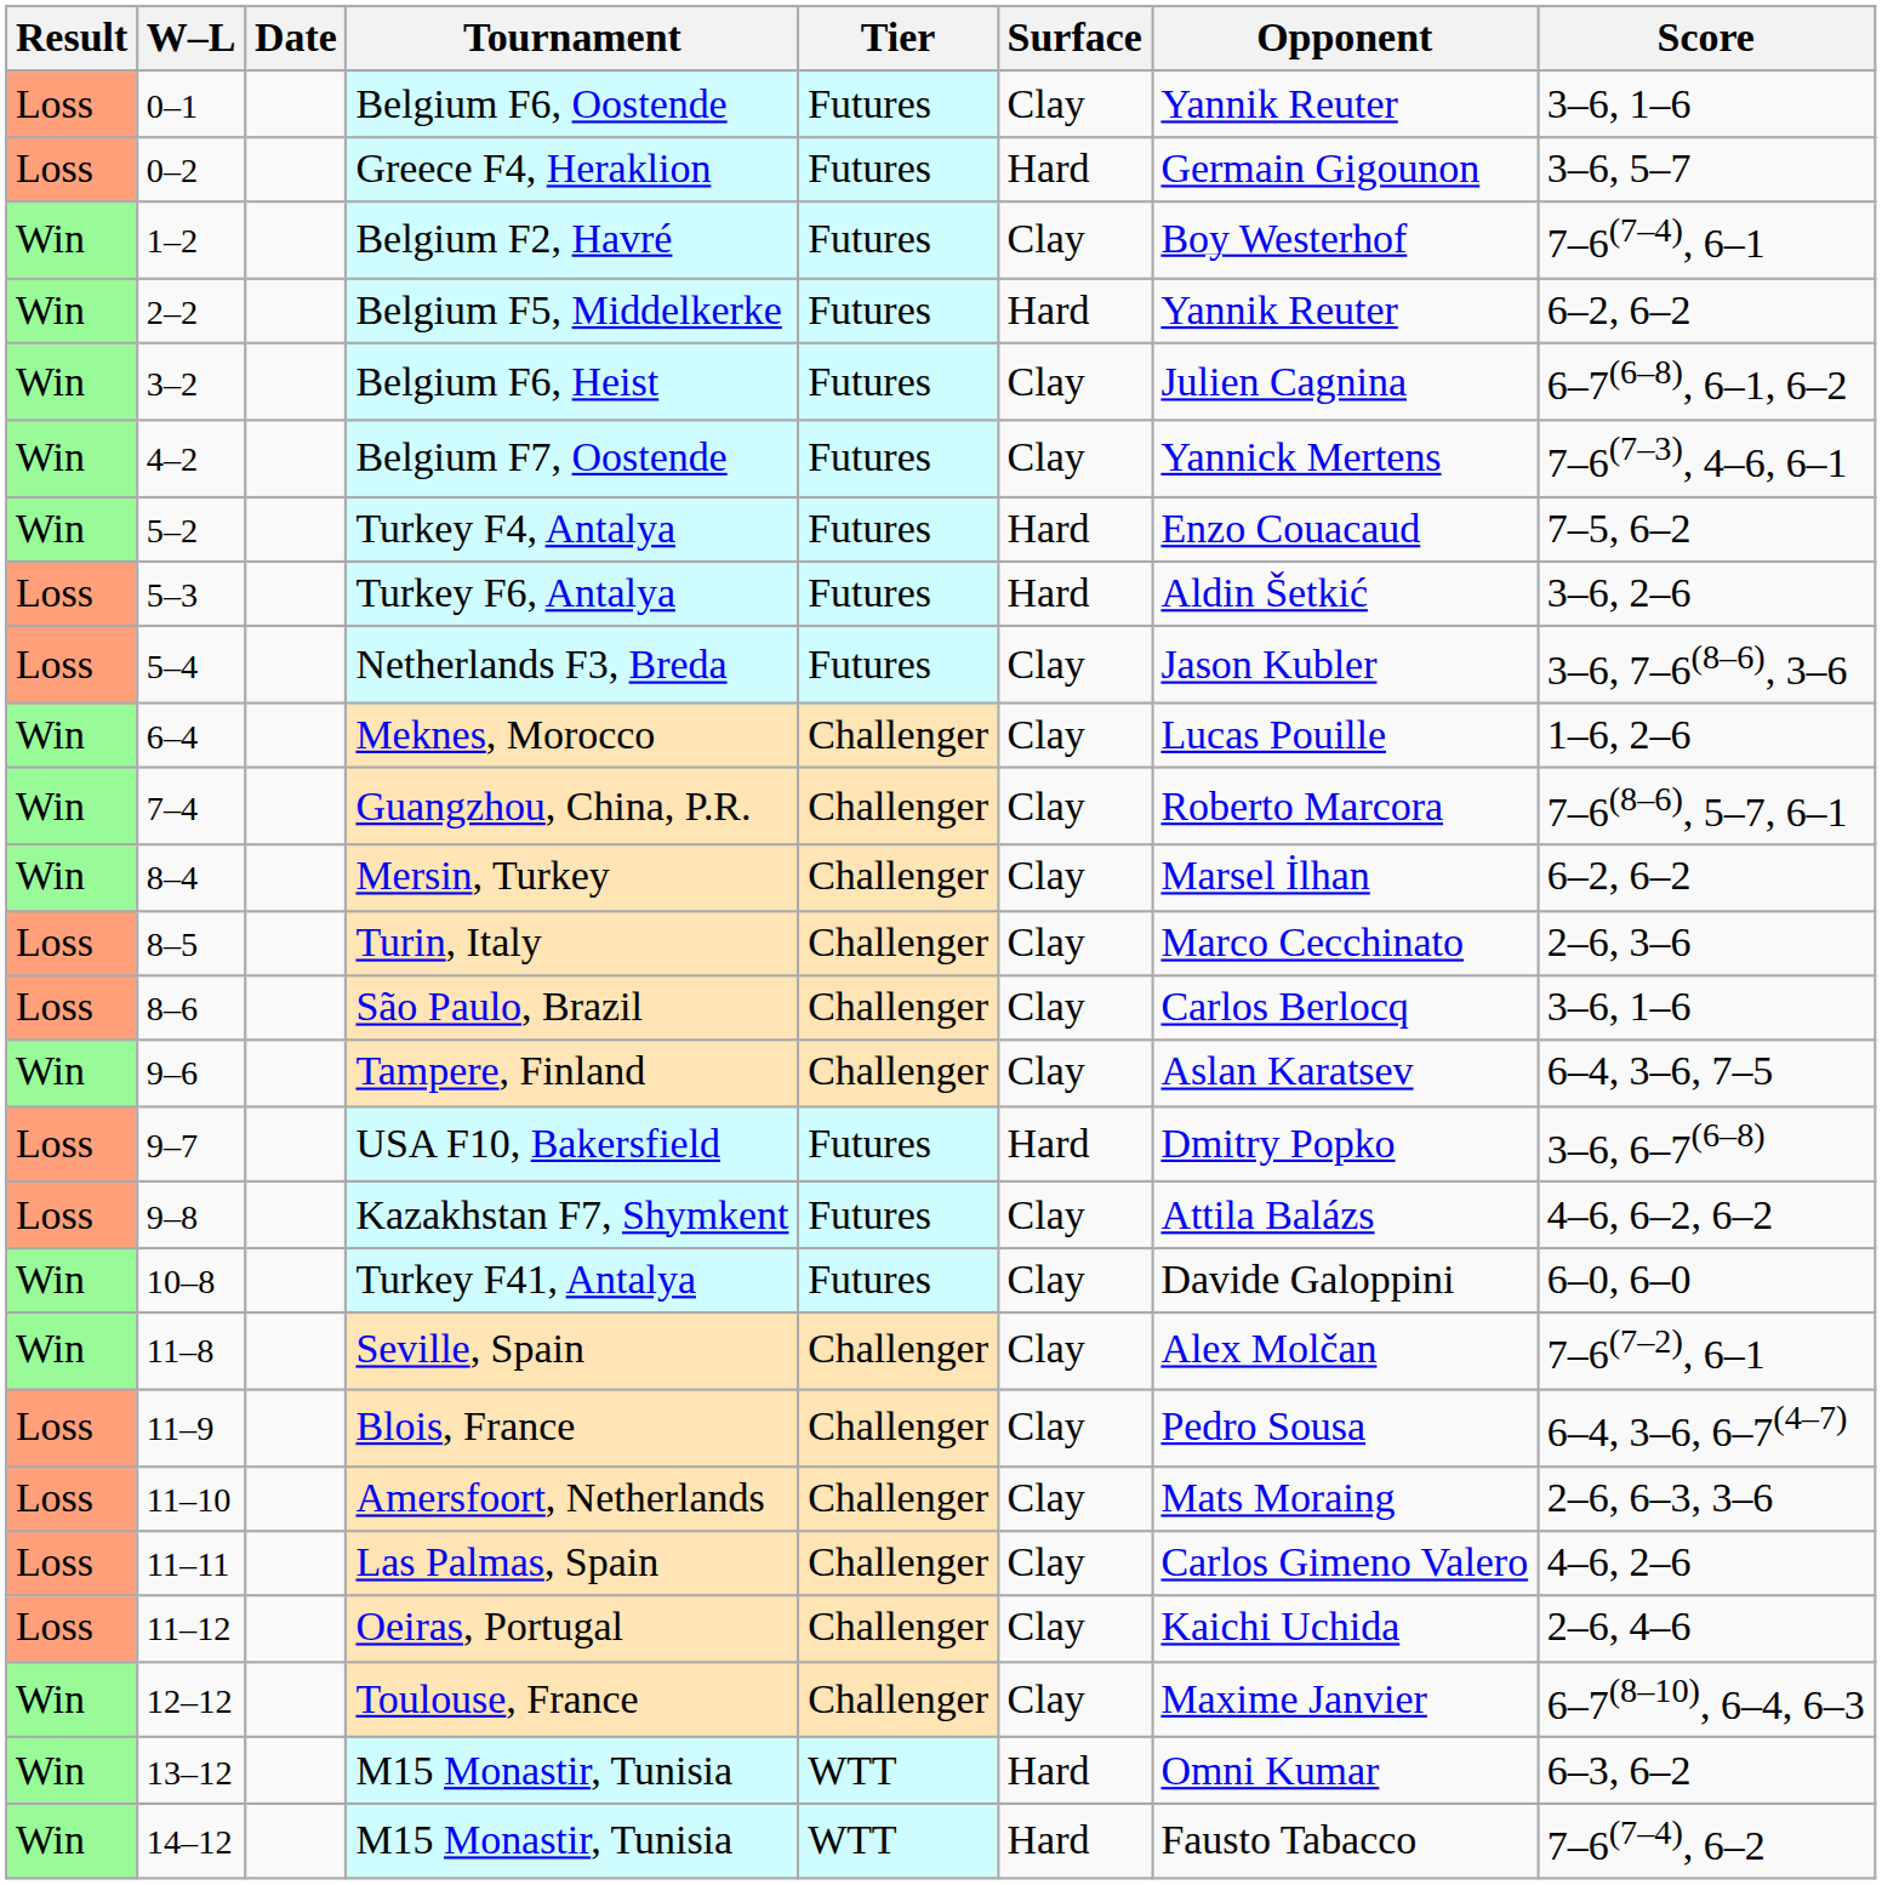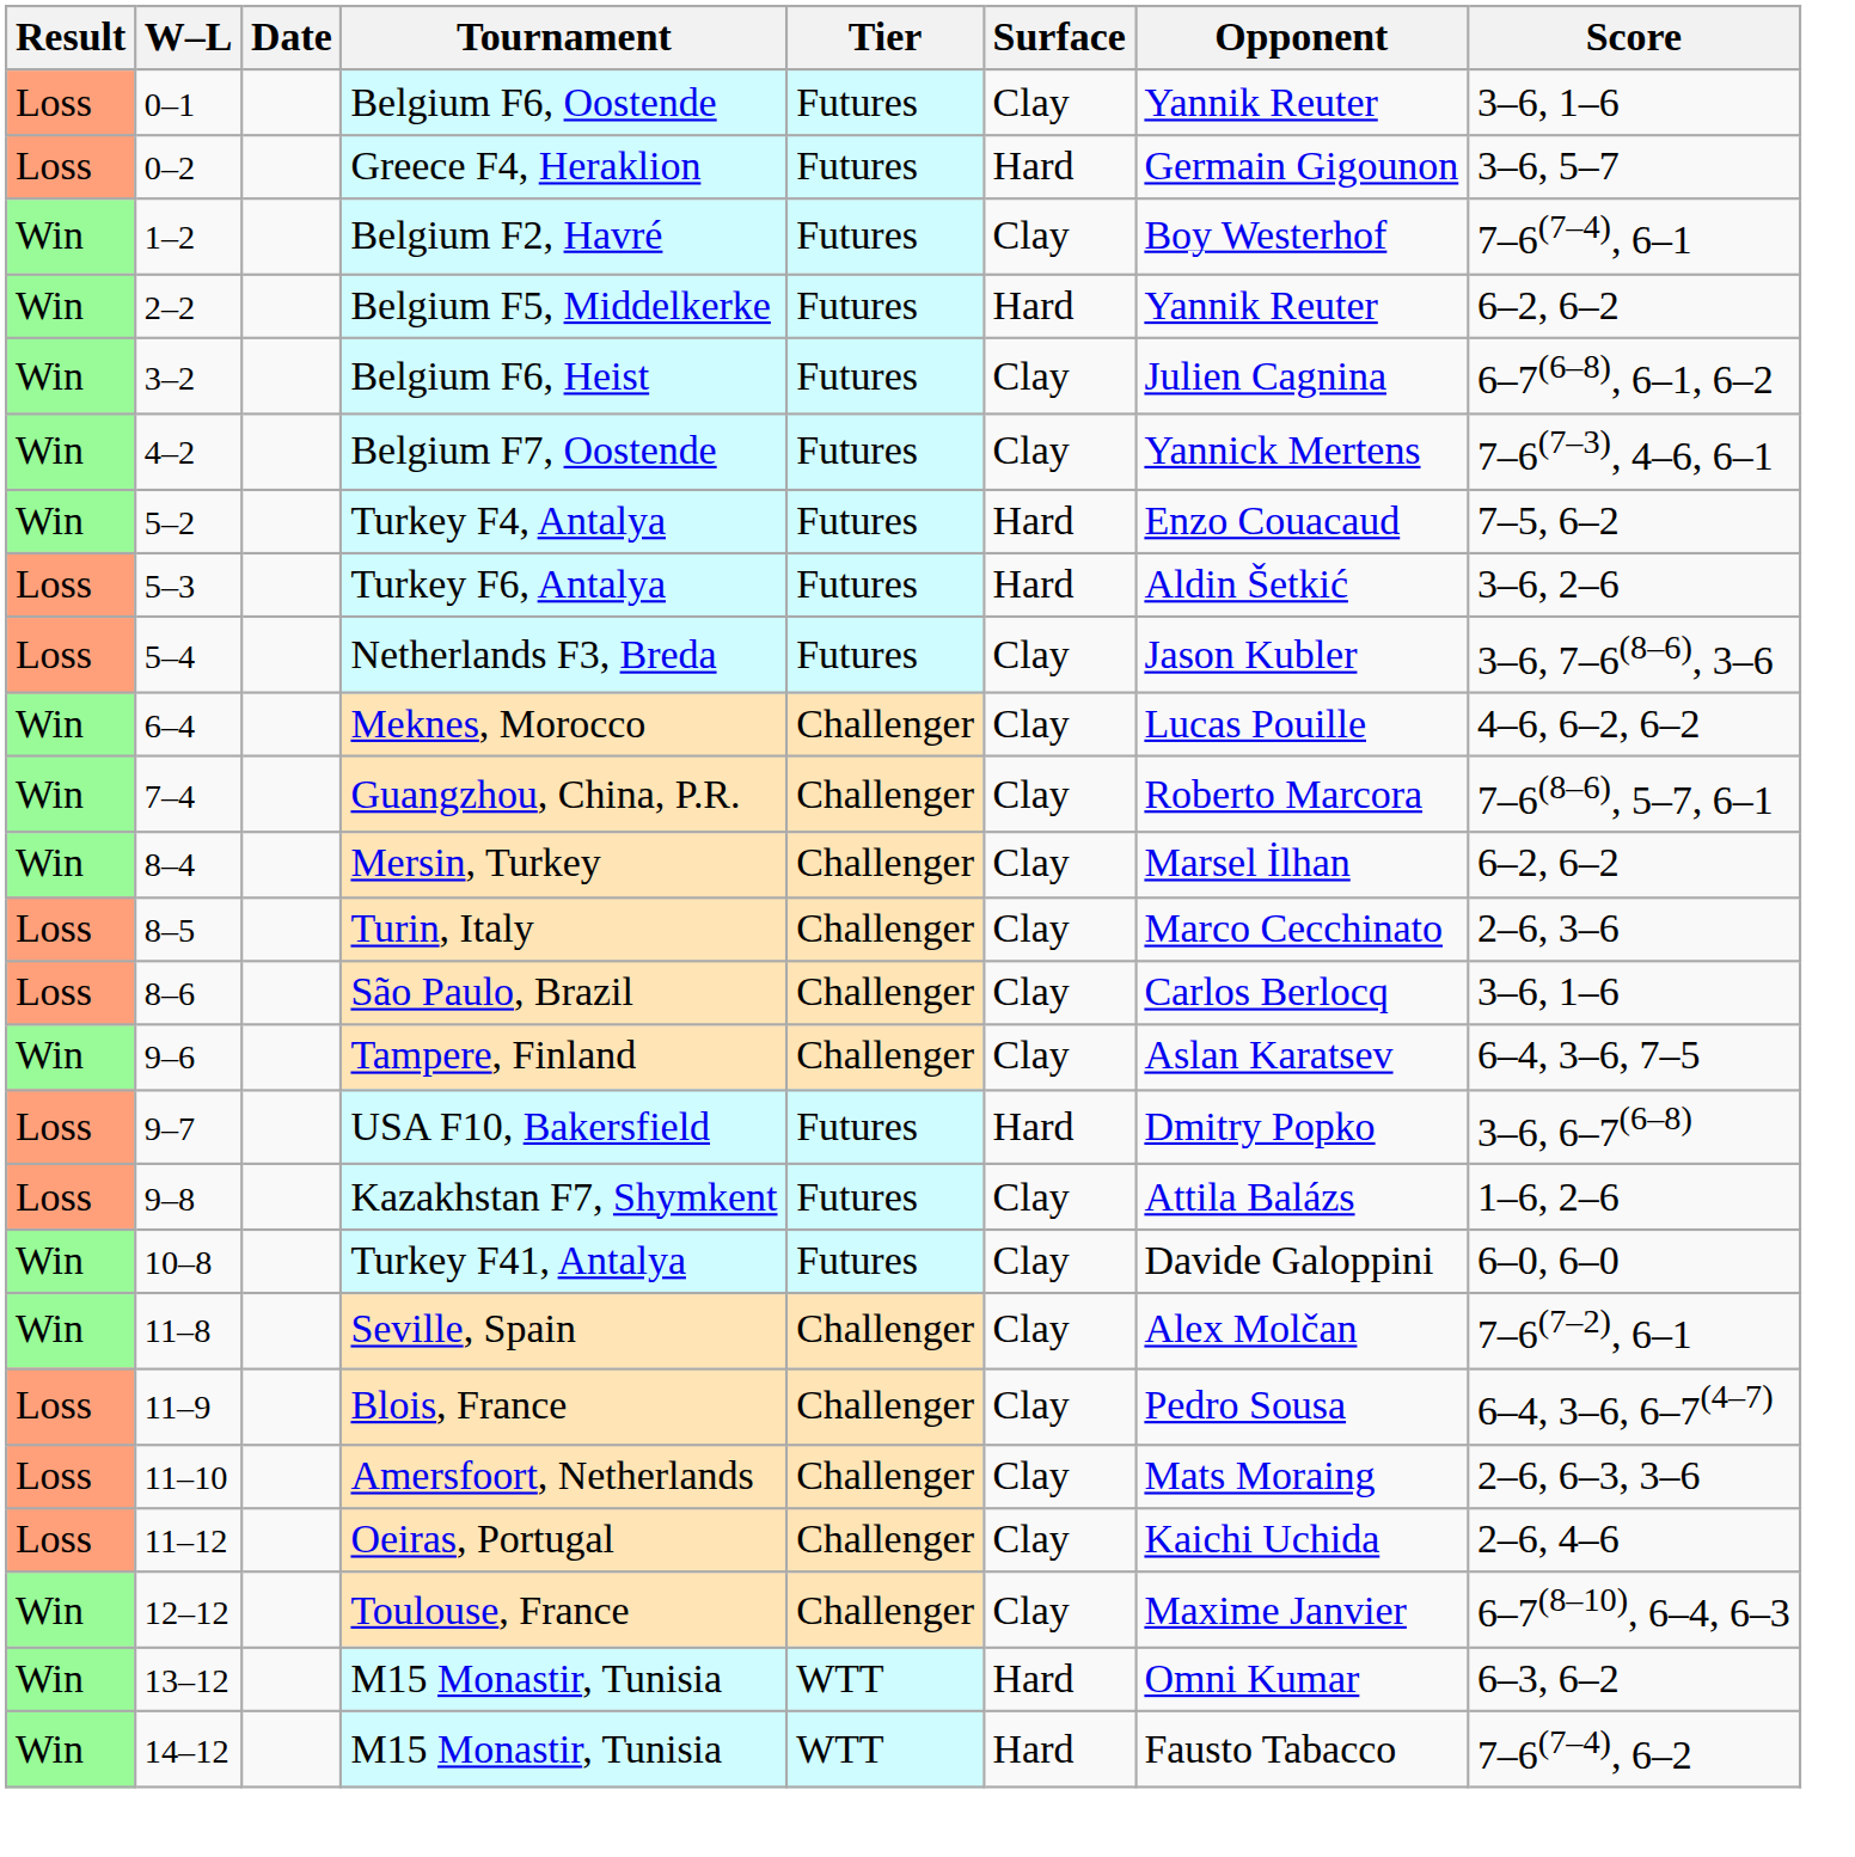 <table class="sortable wikitable">
 <tr>
 <th>Result</th>
 <th class="unsortable">W–L</th>
 <th>Date</th>
 <th>Tournament</th>
 <th>Tier</th>
 <th>Surface</th>
 <th>Opponent</th>
 <th class="unsortable">Score</th>
 </tr>
 <tr>
 <td bgcolor=FFA07A>Loss</td>
 <td><small>0–1</small></td>
 <td></td>
 <td style="background:#cffcff;">Belgium F6, <a href='#'>Oostende</a></td>
 <td style="background:#cffcff;">Futures</td>
 <td>Clay</td>
 <td> <a href='#'>Yannik Reuter</a></td>
 <td>3–6, 1–6</td>
 </tr>
 <tr>
 <td bgcolor=FFA07A>Loss</td>
 <td><small>0–2</small></td>
 <td></td>
 <td style="background:#cffcff;">Greece F4, <a href='#'>Heraklion</a></td>
 <td style="background:#cffcff;">Futures</td>
 <td>Hard</td>
 <td> <a href='#'>Germain Gigounon</a></td>
 <td>3–6, 5–7</td>
 </tr>
 <tr>
 <td bgcolor=98FB98>Win</td>
 <td><small>1–2</small></td>
 <td></td>
 <td style="background:#cffcff;">Belgium F2, <a href='#'>Havré</a></td>
 <td style="background:#cffcff;">Futures</td>
 <td>Clay</td>
 <td> <a href='#'>Boy Westerhof</a></td>
 <td>7–6<sup>(7–4)</sup>, 6–1</td>
 </tr>
 <tr>
 <td bgcolor=98FB98>Win</td>
 <td><small>2–2</small></td>
 <td></td>
 <td style="background:#cffcff;">Belgium F5, <a href='#'>Middelkerke</a></td>
 <td style="background:#cffcff;">Futures</td>
 <td>Hard</td>
 <td> <a href='#'>Yannik Reuter</a></td>
 <td>6–2, 6–2</td>
 </tr>
 <tr>
 <td bgcolor=98FB98>Win</td>
 <td><small>3–2</small></td>
 <td></td>
 <td style="background:#cffcff;">Belgium F6, <a href='#'>Heist</a></td>
 <td style="background:#cffcff;">Futures</td>
 <td>Clay</td>
 <td> <a href='#'>Julien Cagnina</a></td>
 <td>6–7<sup>(6–8)</sup>, 6–1, 6–2</td>
 </tr>
 <tr>
 <td bgcolor=98FB98>Win</td>
 <td><small>4–2</small></td>
 <td></td>
 <td style="background:#cffcff;">Belgium F7, <a href='#'>Oostende</a></td>
 <td style="background:#cffcff;">Futures</td>
 <td>Clay</td>
 <td> <a href='#'>Yannick Mertens</a></td>
 <td>7–6<sup>(7–3)</sup>, 4–6, 6–1</td>
 </tr>
 <tr>
 <td bgcolor=98FB98>Win</td>
 <td><small>5–2</small></td>
 <td></td>
 <td style="background:#cffcff;">Turkey F4, <a href='#'>Antalya</a></td>
 <td style="background:#cffcff;">Futures</td>
 <td>Hard</td>
 <td> <a href='#'>Enzo Couacaud</a></td>
 <td>7–5, 6–2</td>
 </tr>
 <tr>
 <td bgcolor=FFA07A>Loss</td>
 <td><small>5–3</small></td>
 <td></td>
 <td style="background:#cffcff;">Turkey F6, <a href='#'>Antalya</a></td>
 <td style="background:#cffcff;">Futures</td>
 <td>Hard</td>
 <td> <a href='#'>Aldin Šetkić</a></td>
 <td>3–6, 2–6</td>
 </tr>
 <tr>
 <td bgcolor=FFA07A>Loss</td>
 <td><small>5–4</small></td>
 <td></td>
 <td style="background:#cffcff;">Netherlands F3, <a href='#'>Breda</a></td>
 <td style="background:#cffcff;">Futures</td>
 <td>Clay</td>
 <td> <a href='#'>Jason Kubler</a></td>
 <td>3–6, 7–6<sup>(8–6)</sup>, 3–6</td>
 </tr>
 <tr>
 <td bgcolor=98FB98>Win</td>
 <td><small>6–4</small></td>
 <td><a href='#'></a></td>
 <td style="background:moccasin;"><a href='#'>Meknes</a>, Morocco</td>
 <td style="background:moccasin;">Challenger</td>
 <td>Clay</td>
 <td> <a href='#'>Lucas Pouille</a></td>
-<td>1–6, 2–6</td>
+<td>4–6, 6–2, 6–2</td>
 </tr>
 <tr>
 <td bgcolor=98FB98>Win</td>
 <td><small>7–4</small></td>
 <td><a href='#'></a></td>
 <td style="background:moccasin;"><a href='#'>Guangzhou</a>, China, P.R.</td>
 <td style="background:moccasin;">Challenger</td>
 <td>Clay</td>
 <td> <a href='#'>Roberto Marcora</a></td>
 <td>7–6<sup>(8–6)</sup>, 5–7, 6–1</td>
 </tr>
 <tr>
 <td bgcolor=98FB98>Win</td>
 <td><small>8–4</small></td>
 <td><a href='#'></a></td>
 <td style="background:moccasin;"><a href='#'>Mersin</a>, Turkey</td>
 <td style="background:moccasin;">Challenger</td>
 <td>Clay</td>
 <td> <a href='#'>Marsel İlhan</a></td>
 <td>6–2, 6–2</td>
 </tr>
 <tr>
 <td bgcolor=FFA07A>Loss</td>
 <td><small>8–5</small></td>
 <td><a href='#'></a></td>
 <td style="background:moccasin;"><a href='#'>Turin</a>, Italy</td>
 <td style="background:moccasin;">Challenger</td>
 <td>Clay</td>
 <td> <a href='#'>Marco Cecchinato</a></td>
 <td>2–6, 3–6</td>
 </tr>
 <tr>
 <td bgcolor=FFA07A>Loss</td>
 <td><small>8–6</small></td>
 <td><a href='#'></a></td>
 <td style="background:moccasin;"><a href='#'>São Paulo</a>, Brazil</td>
 <td style="background:moccasin;">Challenger</td>
 <td>Clay</td>
 <td> <a href='#'>Carlos Berlocq</a></td>
 <td>3–6, 1–6</td>
 </tr>
 <tr>
 <td bgcolor=98FB98>Win</td>
 <td><small>9–6</small></td>
 <td><a href='#'></a></td>
 <td style="background:moccasin;"><a href='#'>Tampere</a>, Finland</td>
 <td style="background:moccasin;">Challenger</td>
 <td>Clay</td>
 <td> <a href='#'>Aslan Karatsev</a></td>
 <td>6–4, 3–6, 7–5</td>
 </tr>
 <tr>
 <td bgcolor=FFA07A>Loss</td>
 <td><small>9–7</small></td>
 <td></td>
 <td style="background:#cffcff;">USA F10, <a href='#'>Bakersfield</a></td>
 <td style="background:#cffcff;">Futures</td>
 <td>Hard</td>
 <td> <a href='#'>Dmitry Popko</a></td>
 <td>3–6, 6–7<sup>(6–8)</sup></td>
 </tr>
 <tr>
 <td bgcolor=FFA07A>Loss</td>
 <td><small>9–8</small></td>
 <td></td>
 <td style="background:#cffcff;">Kazakhstan F7, <a href='#'>Shymkent</a></td>
 <td style="background:#cffcff;">Futures</td>
 <td>Clay</td>
 <td> <a href='#'>Attila Balázs</a></td>
-<td>4–6, 6–2, 6–2</td>
+<td>1–6, 2–6</td>
 </tr>
 <tr>
 <td bgcolor=98FB98>Win</td>
 <td><small>10–8</small></td>
 <td></td>
 <td style="background:#cffcff;">Turkey F41, <a href='#'>Antalya</a></td>
 <td style="background:#cffcff;">Futures</td>
 <td>Clay</td>
 <td> Davide Galoppini</td>
 <td>6–0, 6–0</td>
 </tr>
 <tr>
 <td bgcolor=98FB98>Win</td>
 <td><small>11–8</small></td>
 <td><a href='#'></a></td>
 <td style="background:moccasin;"><a href='#'>Seville</a>, Spain</td>
 <td style="background:moccasin;">Challenger</td>
 <td>Clay</td>
 <td> <a href='#'>Alex Molčan</a></td>
 <td>7–6<sup>(7–2)</sup>, 6–1</td>
 </tr>
 <tr>
 <td bgcolor=FFA07A>Loss</td>
 <td><small>11–9</small></td>
 <td><a href='#'></a></td>
 <td style="background:moccasin;"><a href='#'>Blois</a>, France</td>
 <td style="background:moccasin;">Challenger</td>
 <td>Clay</td>
 <td> <a href='#'>Pedro Sousa</a></td>
 <td>6–4, 3–6, 6–7<sup>(4–7)</sup></td>
 </tr>
 <tr>
 <td bgcolor=FFA07A>Loss</td>
 <td><small>11–10</small></td>
 <td><a href='#'></a></td>
 <td style="background:moccasin;"><a href='#'>Amersfoort</a>, Netherlands</td>
 <td style="background:moccasin;">Challenger</td>
 <td>Clay</td>
 <td> <a href='#'>Mats Moraing</a></td>
 <td>2–6, 6–3, 3–6</td>
 </tr>
 <tr>
-<td bgcolor=FFA07A>Loss</td>
-<td><small>11–11</small></td>
-<td><a href='#'></a></td>
-<td style="background:moccasin;"><a href='#'>Las Palmas</a>, Spain</td>
-<td style="background:moccasin;">Challenger</td>
-<td>Clay</td>
-<td> <a href='#'>Carlos Gimeno Valero</a></td>
-<td>4–6, 2–6</td>
-</tr>
-<tr>
 <td bgcolor= FFA07A>Loss</td>
 <td><small>11–12</small></td>
 <td><a href='#'></a></td>
 <td style=background:moccasin><a href='#'>Oeiras</a>, Portugal</td>
 <td style=background:moccasin>Challenger</td>
 <td>Clay</td>
 <td> <a href='#'>Kaichi Uchida</a></td>
 <td>2–6, 4–6</td>
 </tr>
 <tr>
 <td bgcolor=98FB98>Win</td>
 <td><small>12–12</small></td>
 <td><a href='#'></a></td>
 <td style="background:moccasin;"><a href='#'>Toulouse</a>, France</td>
 <td style="background:moccasin;">Challenger</td>
 <td>Clay</td>
 <td> <a href='#'>Maxime Janvier</a></td>
 <td>6–7<sup>(8–10)</sup>, 6–4, 6–3</td>
 </tr>
 <tr>
 <td bgcolor=98FB98>Win</td>
 <td><small>13–12</small></td>
 <td></td>
 <td style="background:#cffcff;">M15 <a href='#'>Monastir</a>, Tunisia</td>
 <td style="background:#cffcff;">WTT</td>
 <td>Hard</td>
 <td> <a href='#'>Omni Kumar</a></td>
 <td>6–3, 6–2</td>
 </tr>
 <tr>
 <td bgcolor=98FB98>Win</td>
 <td><small>14–12</small></td>
 <td></td>
 <td style="background:#cffcff;">M15 <a href='#'>Monastir</a>, Tunisia</td>
 <td style="background:#cffcff;">WTT</td>
 <td>Hard</td>
 <td> Fausto Tabacco</td>
 <td>7–6<sup>(7–4)</sup>, 6–2</td>
 </tr>
 </table>
